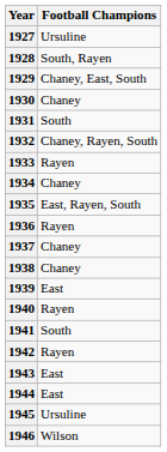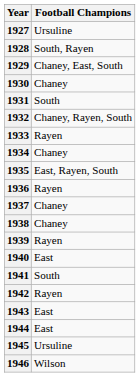 <table class="wikitable">
 <tr>
 <th>Year</th>
 <th>Football Champions</th>
 </tr>
 <tr align="left">
 <th>1927</th>
 <td>Ursuline</td>
 </tr>
 <tr align="left">
 <th>1928</th>
 <td>South, Rayen</td>
 </tr>
 <tr align="left">
 <th>1929</th>
 <td>Chaney, East, South</td>
 </tr>
 <tr align="left">
 <th>1930</th>
 <td>Chaney</td>
 </tr>
 <tr align="left">
 <th>1931</th>
 <td>South</td>
 </tr>
 <tr align="left">
 <th>1932</th>
 <td>Chaney, Rayen, South</td>
 </tr>
 <tr align="left">
 <th>1933</th>
 <td>Rayen</td>
 </tr>
 <tr align="left">
 <th>1934</th>
 <td>Chaney</td>
 </tr>
 <tr align="left">
 <th>1935</th>
 <td>East, Rayen, South</td>
 </tr>
 <tr align="left">
 <th>1936</th>
 <td>Rayen</td>
 </tr>
 <tr align="left">
 <th>1937</th>
 <td>Chaney</td>
 </tr>
 <tr align="left">
 <th>1938</th>
 <td>Chaney</td>
 </tr>
 <tr align="left">
 <th>1939</th>
-<td>East</td>
+<td>Rayen</td>
 </tr>
 <tr align="left">
 <th>1940</th>
-<td>Rayen</td>
+<td>East</td>
 </tr>
 <tr align="left">
 <th>1941</th>
 <td>South</td>
 </tr>
 <tr align="left">
 <th>1942</th>
 <td>Rayen</td>
 </tr>
 <tr align="left">
 <th>1943</th>
 <td>East</td>
 </tr>
 <tr align="left">
 <th>1944</th>
 <td>East</td>
 </tr>
 <tr align="left">
 <th>1945</th>
 <td>Ursuline</td>
 </tr>
 <tr align="left">
 <th>1946</th>
 <td>Wilson</td>
 </tr>
 </table>
